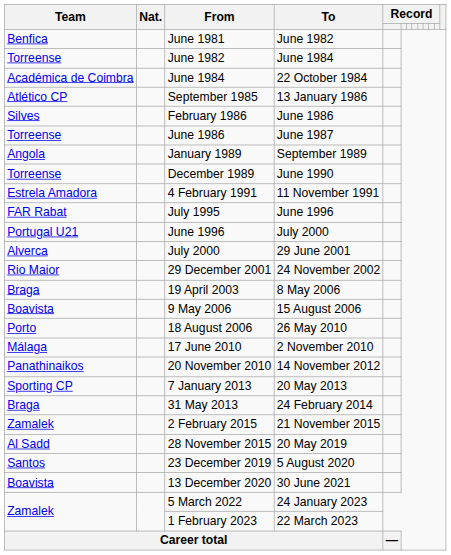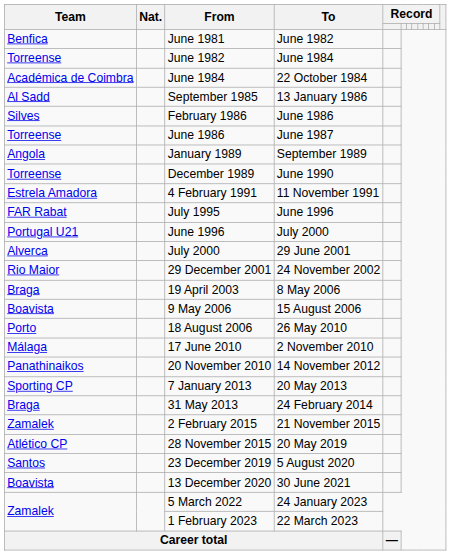 <table class="wikitable" style="text-align: center">
 <tr>
 <th rowspan="2">Team</th>
 <th rowspan="2">Nat.</th>
 <th rowspan="2">From</th>
 <th rowspan="2">To</th>
 <th colspan="8">Record</th>
 <th rowspan=2></th>
 </tr>
 <tr>
 <th></th>
 <th></th>
 <th></th>
 <th></th>
 <th></th>
 <th></th>
 <th></th>
 <th></th>
 </tr>
 <tr>
 <td align="left"><a href='#'>Benfica</a></td>
 <td></td>
 <td align=left>June 1981</td>
 <td align=left>June 1982<br></td>
 <td></td>
 </tr>
 <tr>
 <td align="left"><a href='#'>Torreense</a></td>
 <td></td>
 <td align=left>June 1982</td>
 <td align=left>June 1984<br></td>
 <td></td>
 </tr>
 <tr>
 <td align="left"><a href='#'>Académica de Coimbra</a></td>
 <td></td>
 <td align=left>June 1984</td>
 <td align=left>22 October 1984<br></td>
 <td></td>
 </tr>
 <tr>
-<td align="left"><a href='#'>Atlético CP</a></td>
+<td align="left"><a href='#'>Al Sadd</a></td>
 <td></td>
 <td align=left>September 1985</td>
 <td align=left>13 January 1986<br></td>
 <td></td>
 </tr>
 <tr>
 <td align="left"><a href='#'>Silves</a></td>
 <td></td>
 <td align=left>February 1986</td>
 <td align=left>June 1986<br></td>
 <td></td>
 </tr>
 <tr>
 <td align="left"><a href='#'>Torreense</a></td>
 <td></td>
 <td align=left>June 1986</td>
 <td align=left>June 1987<br></td>
 <td></td>
 </tr>
 <tr>
 <td align="left"><a href='#'>Angola</a></td>
 <td></td>
 <td align=left>January 1989</td>
 <td align=left>September 1989<br></td>
 <td></td>
 </tr>
 <tr>
 <td align="left"><a href='#'>Torreense</a></td>
 <td></td>
 <td align=left>December 1989</td>
 <td align=left>June 1990<br></td>
 <td></td>
 </tr>
 <tr>
 <td align="left"><a href='#'>Estrela Amadora</a></td>
 <td></td>
 <td align=left>4 February 1991</td>
 <td align=left>11 November 1991<br></td>
 <td></td>
 </tr>
 <tr>
 <td align="left"><a href='#'>FAR Rabat</a></td>
 <td></td>
 <td align=left>July 1995</td>
 <td align=left>June 1996<br></td>
 <td></td>
 </tr>
 <tr>
 <td align="left"><a href='#'>Portugal U21</a></td>
 <td></td>
 <td align=left>June 1996</td>
 <td align=left>July 2000<br></td>
 <td></td>
 </tr>
 <tr>
 <td align="left"><a href='#'>Alverca</a></td>
 <td></td>
 <td align=left>July 2000</td>
 <td align=left>29 June 2001<br></td>
 <td></td>
 </tr>
 <tr>
 <td align="left"><a href='#'>Rio Maior</a></td>
 <td></td>
 <td align=left>29 December 2001</td>
 <td align=left>24 November 2002<br></td>
 <td></td>
 </tr>
 <tr>
 <td align="left"><a href='#'>Braga</a></td>
 <td></td>
 <td align=left>19 April 2003</td>
 <td align=left>8 May 2006<br></td>
 <td></td>
 </tr>
 <tr>
 <td align="left"><a href='#'>Boavista</a></td>
 <td></td>
 <td align=left>9 May 2006</td>
 <td align=left>15 August 2006<br></td>
 <td></td>
 </tr>
 <tr>
 <td align="left"><a href='#'>Porto</a></td>
 <td></td>
 <td align=left>18 August 2006</td>
 <td align=left>26 May 2010<br></td>
 <td></td>
 </tr>
 <tr>
 <td align="left"><a href='#'>Málaga</a></td>
 <td></td>
 <td align=left>17 June 2010</td>
 <td align=left>2 November 2010<br></td>
 <td></td>
 </tr>
 <tr>
 <td align="left"><a href='#'>Panathinaikos</a></td>
 <td></td>
 <td align=left>20 November 2010</td>
 <td align=left>14 November 2012<br></td>
 <td></td>
 </tr>
 <tr>
 <td align="left"><a href='#'>Sporting CP</a></td>
 <td></td>
 <td align=left>7 January 2013</td>
 <td align=left>20 May 2013<br></td>
 <td></td>
 </tr>
 <tr>
 <td align="left"><a href='#'>Braga</a></td>
 <td></td>
 <td align=left>31 May 2013</td>
 <td align=left>24 February 2014<br></td>
 <td></td>
 </tr>
 <tr>
 <td align="left"><a href='#'>Zamalek</a></td>
 <td></td>
 <td align=left>2 February 2015</td>
 <td align=left>21 November 2015<br></td>
 <td></td>
 </tr>
 <tr>
-<td align="left"><a href='#'>Al Sadd</a></td>
+<td align="left"><a href='#'>Atlético CP</a></td>
 <td></td>
 <td align=left>28 November 2015</td>
 <td align=left>20 May 2019<br></td>
 <td></td>
 </tr>
 <tr>
 <td align="left"><a href='#'>Santos</a></td>
 <td></td>
 <td align=left>23 December 2019</td>
 <td align=left>5 August 2020<br></td>
 <td></td>
 </tr>
 <tr>
 <td align="left"><a href='#'>Boavista</a></td>
 <td></td>
 <td align=left>13 December 2020</td>
 <td align=left>30 June 2021<br></td>
 <td></td>
 </tr>
 <tr>
 <td align="left" rowspan="2"><a href='#'>Zamalek</a></td>
 <td rowspan="2"></td>
 <td align=left>5 March 2022</td>
 <td align=left>24 January 2023<br></td>
 </tr>
 <tr>
 <td align=left>1 February 2023</td>
 <td align=left>22 March 2023<br></td>
 </tr>
 <tr>
 <th colspan=4><strong>Career total</strong><br></th>
 <th>—</th>
 </tr>
 </table>
